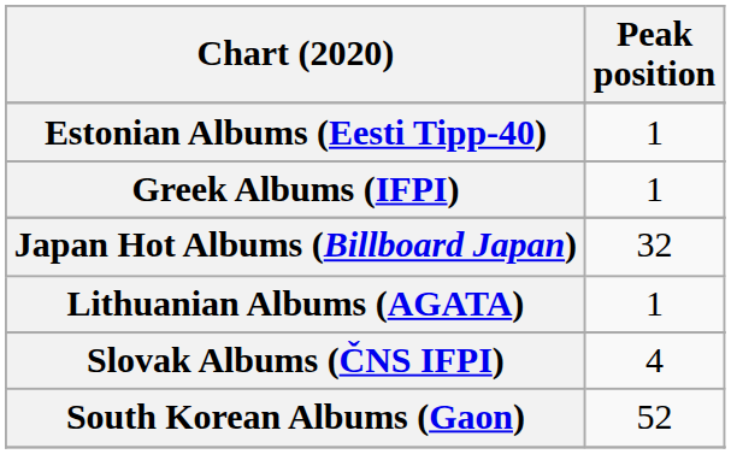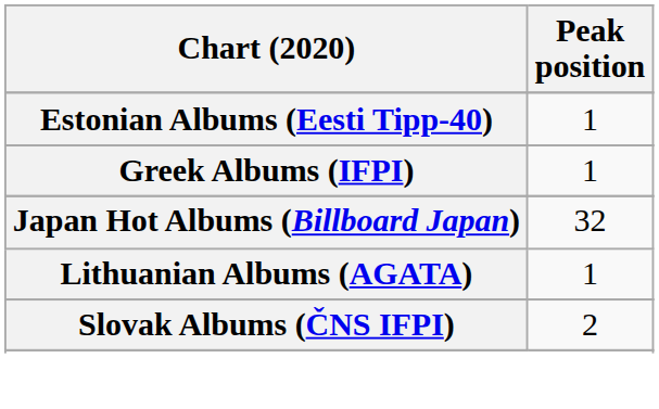 <table class="wikitable sortable plainrowheaders" style="text-align:center">
 <tr>
 <th scope="col">Chart (2020)</th>
 <th scope="col">Peak<br>position</th>
 </tr>
 <tr>
 </tr>
 <tr>
 </tr>
 <tr>
 </tr>
 <tr>
 </tr>
 <tr>
 </tr>
 <tr>
 </tr>
 <tr>
 </tr>
 <tr>
 </tr>
 <tr>
 <th scope="row">Estonian Albums (<a href='#'>Eesti Tipp-40</a>)</th>
 <td>1</td>
 </tr>
 <tr>
 </tr>
 <tr>
 </tr>
 <tr>
 </tr>
 <tr>
 <th scope="row">Greek Albums (<a href='#'>IFPI</a>)</th>
 <td>1</td>
 </tr>
 <tr>
 </tr>
 <tr>
 </tr>
 <tr>
 </tr>
 <tr>
 </tr>
 <tr>
 <th scope="row">Japan Hot Albums (<em><a href='#'>Billboard Japan</a></em>)</th>
 <td>32</td>
 </tr>
 <tr>
 <th scope="row">Lithuanian Albums (<a href='#'>AGATA</a>)</th>
 <td>1</td>
 </tr>
 <tr>
 </tr>
 <tr>
 </tr>
 <tr>
 </tr>
 <tr>
 </tr>
 <tr>
 </tr>
 <tr>
 <th scope="row">Slovak Albums (<a href='#'>ČNS IFPI</a>)</th>
-<td>4</td>
-</tr>
-<tr>
-<th scope="row">South Korean Albums (<a href='#'>Gaon</a>)</th>
-<td>52</td>
+<td>2</td>
 </tr>
 <tr>
 </tr>
 <tr>
 </tr>
 <tr>
 </tr>
 <tr>
 </tr>
 <tr>
 </tr>
 <tr>
 </tr>
 <tr>
 </tr>
 <tr>
 </tr>
 </table>
